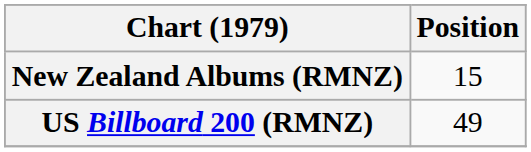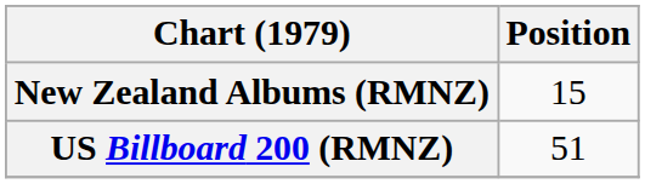 <table class="wikitable plainrowheaders" style="text-align:center">
 <tr>
 <th scope="col">Chart (1979)</th>
 <th scope="col">Position</th>
 </tr>
 <tr>
 <th scope="row">New Zealand Albums (RMNZ)</th>
 <td>15</td>
 </tr>
 <tr>
 <th scope="row">US <a href='#'><em>Billboard</em> 200</a> (RMNZ)</th>
-<td>49</td>
+<td>51</td>
 </tr>
 <tr>
 </tr>
 </table>
